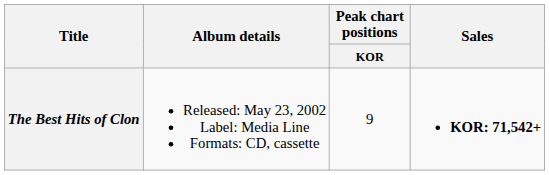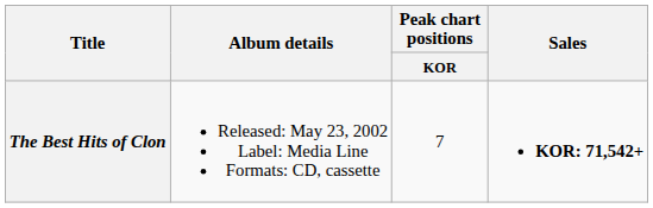 <table class="wikitable plainrowheaders" style="text-align:center;">
 <tr>
 <th scope="col" rowspan="2">Title</th>
 <th scope="col" rowspan="2">Album details</th>
 <th scope="col" colspan="1" style="width:5em;">Peak chart positions</th>
 <th scope="col" rowspan="2">Sales</th>
 </tr>
 <tr>
 <th><small>KOR</small><br></th>
 </tr>
 <tr>
 <th scope="row"><em>The Best Hits of Clon</em></th>
 <td><br><ul><li>Released: May 23, 2002</li><li>Label: Media Line</li><li>Formats: CD, cassette</li></ul></td>
-<td>9</td>
+<td>7</td>
 <td><strong><br><ul><li>KOR: 71,542+</li></ul></strong></td>
 </tr>
 </table>
